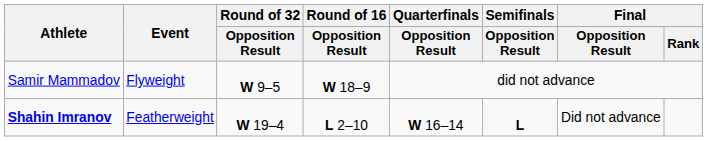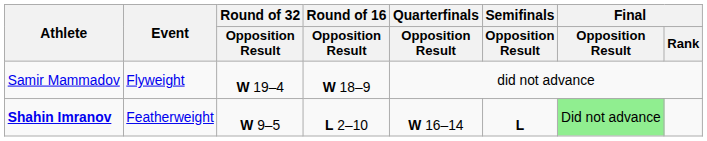 <table class="wikitable" style="font-size:90%">
 <tr>
 <th rowspan="2">Athlete</th>
 <th rowspan="2">Event</th>
 <th>Round of 32</th>
 <th>Round of 16</th>
 <th>Quarterfinals</th>
 <th>Semifinals</th>
 <th colspan=2>Final</th>
 </tr>
 <tr style="font-size:95%">
 <th>Opposition<br>Result</th>
 <th>Opposition<br>Result</th>
 <th>Opposition<br>Result</th>
 <th>Opposition<br>Result</th>
 <th>Opposition<br>Result</th>
 <th>Rank</th>
 </tr>
 <tr align=center>
 <td align=left><a href='#'>Samir Mammadov</a></td>
 <td align=left><a href='#'>Flyweight</a></td>
-<td><br><strong>W</strong> 9–5</td>
+<td><br><strong>W</strong> 19–4</td>
 <td><br><strong>W</strong> 18–9</td>
 <td colspan=4>did not advance</td>
 </tr>
 <tr align=center>
 <td align=left><strong><a href='#'>Shahin Imranov</a></strong></td>
 <td align=left><a href='#'>Featherweight</a></td>
-<td><br><strong>W</strong> 19–4</td>
+<td><br><strong>W</strong> 9–5</td>
 <td><br><strong>L</strong> 2–10</td>
 <td><br><strong>W</strong> 16–14</td>
 <td><br><strong>L</strong> </td>
-<td>Did not advance</td>
+<td style="background: lightgreen;">Did not advance</td>
 <td></td>
 </tr>
 </table>
